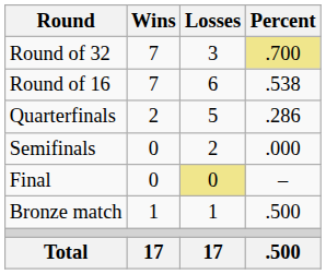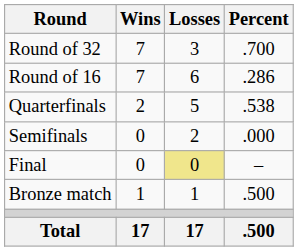 <table class=wikitable>
 <tr>
 <th>Round</th>
 <th>Wins</th>
 <th>Losses</th>
 <th>Percent</th>
 </tr>
 <tr align=center>
 <td align=left>Round of 32</td>
 <td>7</td>
 <td>3</td>
-<td style="background: khaki;">.700</td>
+<td>.700</td>
 </tr>
 <tr align=center>
 <td align=left>Round of 16</td>
 <td>7</td>
 <td>6</td>
-<td>.538</td>
+<td>.286</td>
 </tr>
 <tr align=center>
 <td align=left>Quarterfinals</td>
 <td>2</td>
 <td>5</td>
-<td>.286</td>
+<td>.538</td>
 </tr>
 <tr align=center>
 <td align=left>Semifinals</td>
 <td>0</td>
 <td>2</td>
 <td>.000</td>
 </tr>
 <tr align=center>
 <td align=left>Final</td>
 <td>0</td>
 <td style="background: khaki;">0</td>
 <td>–</td>
 </tr>
 <tr align=center>
 <td align=left>Bronze match</td>
 <td>1</td>
 <td>1</td>
 <td>.500</td>
 </tr>
 <tr>
 <td colspan=4 bgcolor=lightgray></td>
 </tr>
 <tr>
 <th>Total</th>
 <th>17</th>
 <th>17</th>
 <th>.500</th>
 </tr>
 </table>
